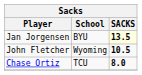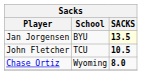 <table class="wikitable">
 <tr>
 <th colspan="7" align="center">Sacks</th>
 </tr>
 <tr>
 <th>Player</th>
 <th>School</th>
 <th>SACKS</th>
 </tr>
 <tr>
 <td>Jan Jorgensen</td>
 <td>BYU</td>
 <td style="background: lightyellow;"><strong>13.5</strong></td>
 </tr>
 <tr>
 <td>John Fletcher</td>
-<td>Wyoming</td>
+<td>TCU</td>
 <td><strong>10.5</strong></td>
 </tr>
 <tr>
 <td><a href='#'>Chase Ortiz</a></td>
-<td>TCU</td>
+<td>Wyoming</td>
 <td><strong>8.0</strong></td>
 </tr>
 <tr>
 </tr>
 </table>
